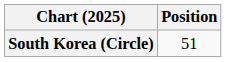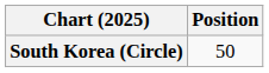 <table class="wikitable plainrowheaders" style="text-align:center">
 <tr>
 <th scope="col">Chart (2025)</th>
 <th scope="col">Position</th>
 </tr>
 <tr>
 <th scope="row">South Korea (Circle)</th>
-<td>51</td>
+<td>50</td>
 </tr>
 </table>
